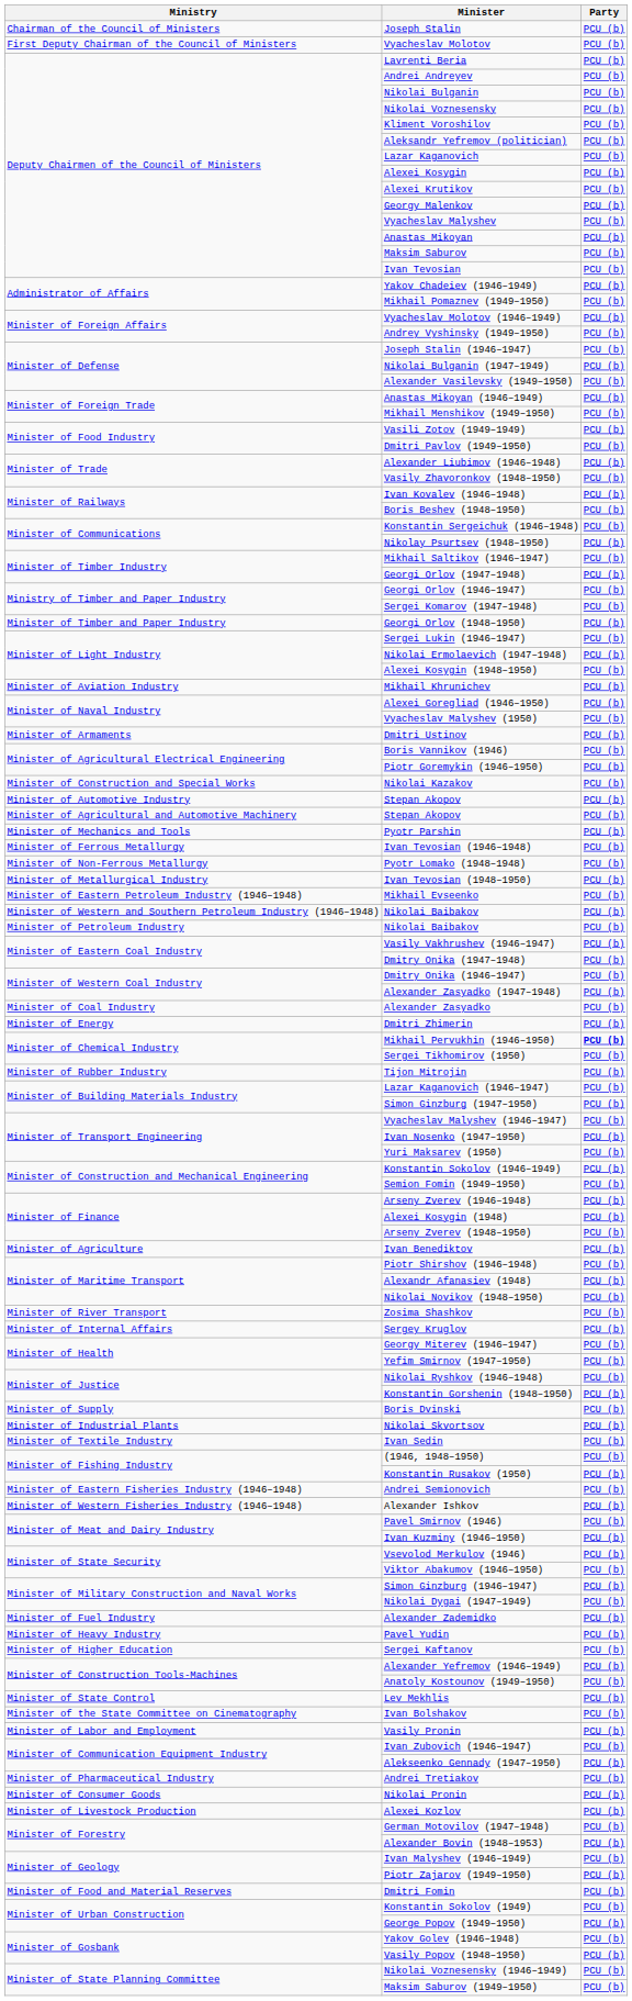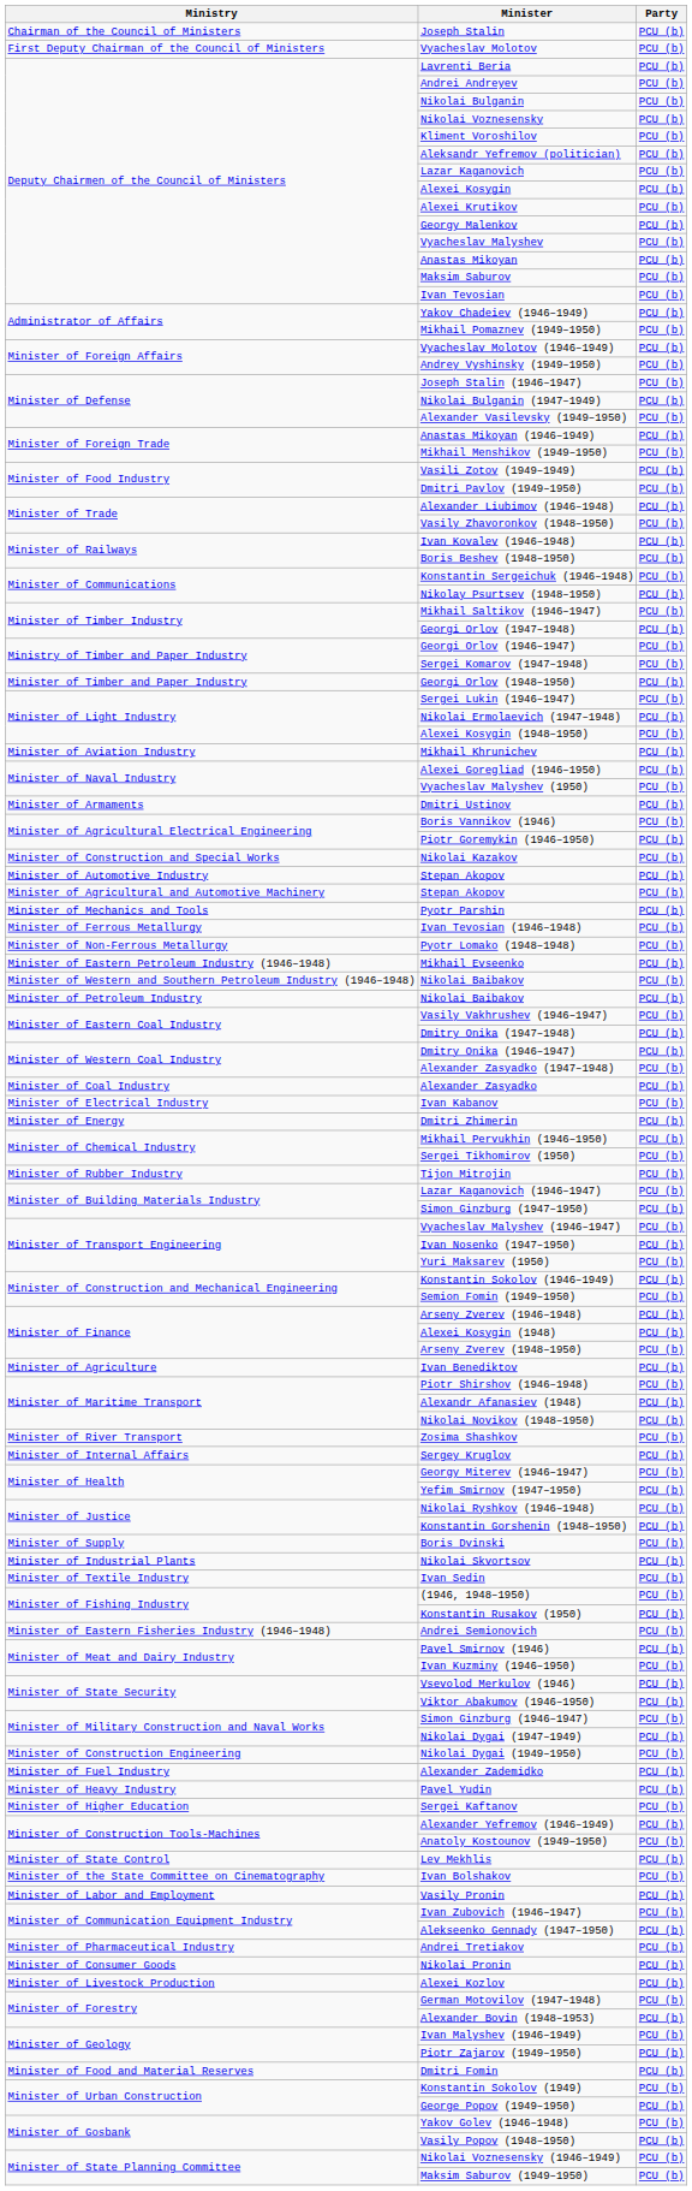 <table class="wikitable">
 <tr>
 <th>Ministry</th>
 <th>Minister</th>
 <th>Party</th>
 </tr>
 <tr>
 <td><a href='#'>Chairman of the Council of Ministers</a></td>
 <td><a href='#'>Joseph Stalin</a></td>
 <td><a href='#'>PCU (b)</a></td>
 </tr>
 <tr>
 <td><a href='#'>First Deputy Chairman of the Council of Ministers</a></td>
 <td><a href='#'>Vyacheslav Molotov</a></td>
 <td><a href='#'>PCU (b)</a></td>
 </tr>
 <tr>
 <td rowspan="14"><a href='#'>Deputy Chairmen of the Council of Ministers</a></td>
 <td><a href='#'>Lavrenti Beria</a></td>
 <td><a href='#'>PCU (b)</a></td>
 </tr>
 <tr>
 <td><a href='#'>Andrei Andreyev</a></td>
 <td><a href='#'>PCU (b)</a></td>
 </tr>
 <tr>
 <td><a href='#'>Nikolai Bulganin</a></td>
 <td><a href='#'>PCU (b)</a></td>
 </tr>
 <tr>
 <td><a href='#'>Nikolai Voznesensky</a></td>
 <td><a href='#'>PCU (b)</a></td>
 </tr>
 <tr>
 <td><a href='#'>Kliment Voroshilov</a></td>
 <td><a href='#'>PCU (b)</a></td>
 </tr>
 <tr>
 <td><a href='#'>Aleksandr Yefremov (politician)</a></td>
 <td><a href='#'>PCU (b)</a></td>
 </tr>
 <tr>
 <td><a href='#'>Lazar Kaganovich</a></td>
 <td><a href='#'>PCU (b)</a></td>
 </tr>
 <tr>
 <td><a href='#'>Alexei Kosygin</a></td>
 <td><a href='#'>PCU (b)</a></td>
 </tr>
 <tr>
 <td><a href='#'>Alexei Krutikov</a></td>
 <td><a href='#'>PCU (b)</a></td>
 </tr>
 <tr>
 <td><a href='#'>Georgy Malenkov</a></td>
 <td><a href='#'>PCU (b)</a></td>
 </tr>
 <tr>
 <td><a href='#'>Vyacheslav Malyshev</a></td>
 <td><a href='#'>PCU (b)</a></td>
 </tr>
 <tr>
 <td><a href='#'>Anastas Mikoyan</a></td>
 <td><a href='#'>PCU (b)</a></td>
 </tr>
 <tr>
 <td><a href='#'>Maksim Saburov</a></td>
 <td><a href='#'>PCU (b)</a></td>
 </tr>
 <tr>
 <td><a href='#'>Ivan Tevosian</a></td>
 <td><a href='#'>PCU (b)</a></td>
 </tr>
 <tr>
 <td rowspan="2"><a href='#'>Administrator of Affairs</a></td>
 <td><a href='#'>Yakov Chadeiev</a> (1946–1949)</td>
 <td><a href='#'>PCU (b)</a></td>
 </tr>
 <tr>
 <td><a href='#'>Mikhail Pomaznev</a> (1949–1950)</td>
 <td><a href='#'>PCU (b)</a></td>
 </tr>
 <tr>
 <td rowspan="2"><a href='#'>Minister of Foreign Affairs</a></td>
 <td><a href='#'>Vyacheslav Molotov</a> (1946–1949)</td>
 <td><a href='#'>PCU (b)</a></td>
 </tr>
 <tr>
 <td><a href='#'>Andrey Vyshinsky</a> (1949–1950)</td>
 <td><a href='#'>PCU (b)</a></td>
 </tr>
 <tr>
 <td rowspan="3"><a href='#'>Minister of Defense</a></td>
 <td><a href='#'>Joseph Stalin</a> (1946–1947)</td>
 <td><a href='#'>PCU (b)</a></td>
 </tr>
 <tr>
 <td><a href='#'>Nikolai Bulganin</a> (1947–1949)</td>
 <td><a href='#'>PCU (b)</a></td>
 </tr>
 <tr>
 <td><a href='#'>Alexander Vasilevsky</a> (1949–1950)</td>
 <td><a href='#'>PCU (b)</a></td>
 </tr>
 <tr>
 <td rowspan="2"><a href='#'>Minister of Foreign Trade</a></td>
 <td><a href='#'>Anastas Mikoyan</a> (1946–1949)</td>
 <td><a href='#'>PCU (b)</a></td>
 </tr>
 <tr>
 <td><a href='#'>Mikhail Menshikov</a> (1949–1950)</td>
 <td><a href='#'>PCU (b)</a></td>
 </tr>
 <tr>
 <td rowspan="2"><a href='#'>Minister of Food Industry</a></td>
 <td><a href='#'>Vasili Zotov</a> (1949–1949)</td>
 <td><a href='#'>PCU (b)</a></td>
 </tr>
 <tr>
 <td><a href='#'>Dmitri Pavlov</a> (1949–1950)</td>
 <td><a href='#'>PCU (b)</a></td>
 </tr>
 <tr>
 <td rowspan="2"><a href='#'>Minister of Trade</a></td>
 <td><a href='#'>Alexander Liubimov</a> (1946–1948)</td>
 <td><a href='#'>PCU (b)</a></td>
 </tr>
 <tr>
 <td><a href='#'>Vasily Zhavoronkov</a> (1948–1950)</td>
 <td><a href='#'>PCU (b)</a></td>
 </tr>
 <tr>
 <td rowspan="2"><a href='#'>Minister of Railways</a></td>
 <td><a href='#'>Ivan Kovalev</a> (1946–1948)</td>
 <td><a href='#'>PCU (b)</a></td>
 </tr>
 <tr>
 <td><a href='#'>Boris Beshev</a> (1948–1950)</td>
 <td><a href='#'>PCU (b)</a></td>
 </tr>
 <tr>
 <td rowspan="2"><a href='#'>Minister of Communications</a></td>
 <td><a href='#'>Konstantin Sergeichuk</a> (1946–1948)</td>
 <td><a href='#'>PCU (b)</a></td>
 </tr>
 <tr>
 <td><a href='#'>Nikolay Psurtsev</a> (1948–1950)</td>
 <td><a href='#'>PCU (b)</a></td>
 </tr>
 <tr>
 <td rowspan="2"><a href='#'>Minister of Timber Industry</a></td>
 <td><a href='#'>Mikhail Saltikov</a> (1946–1947)</td>
 <td><a href='#'>PCU (b)</a></td>
 </tr>
 <tr>
 <td><a href='#'>Georgi Orlov</a> (1947–1948)</td>
 <td><a href='#'>PCU (b)</a></td>
 </tr>
 <tr>
 <td rowspan="2"><a href='#'>Ministry of Timber and Paper Industry</a></td>
 <td><a href='#'>Georgi Orlov</a> (1946–1947)</td>
 <td><a href='#'>PCU (b)</a></td>
 </tr>
 <tr>
 <td><a href='#'>Sergei Komarov</a> (1947–1948)</td>
 <td><a href='#'>PCU (b)</a></td>
 </tr>
 <tr>
 <td><a href='#'>Minister of Timber and Paper Industry</a></td>
 <td><a href='#'>Georgi Orlov</a> (1948–1950)</td>
 <td><a href='#'>PCU (b)</a></td>
 </tr>
 <tr>
 <td rowspan="3"><a href='#'>Minister of Light Industry</a></td>
 <td><a href='#'>Sergei Lukin</a> (1946–1947)</td>
 <td><a href='#'>PCU (b)</a></td>
 </tr>
 <tr>
 <td><a href='#'>Nikolai Ermolaevich</a> (1947–1948)</td>
 <td><a href='#'>PCU (b)</a></td>
 </tr>
 <tr>
 <td><a href='#'>Alexei Kosygin</a> (1948–1950)</td>
 <td><a href='#'>PCU (b)</a></td>
 </tr>
 <tr>
 <td><a href='#'>Minister of Aviation Industry</a></td>
 <td><a href='#'>Mikhail Khrunichev</a></td>
 <td><a href='#'>PCU (b)</a></td>
 </tr>
 <tr>
 <td rowspan="2"><a href='#'>Minister of Naval Industry</a></td>
 <td><a href='#'>Alexei Goregliad</a> (1946–1950)</td>
 <td><a href='#'>PCU (b)</a></td>
 </tr>
 <tr>
 <td><a href='#'>Vyacheslav Malyshev</a> (1950)</td>
 <td><a href='#'>PCU (b)</a></td>
 </tr>
 <tr>
 <td><a href='#'>Minister of Armaments</a></td>
 <td><a href='#'>Dmitri Ustinov</a></td>
 <td><a href='#'>PCU (b)</a></td>
 </tr>
 <tr>
 <td rowspan="2"><a href='#'>Minister of Agricultural Electrical Engineering</a></td>
 <td><a href='#'>Boris Vannikov</a> (1946)</td>
 <td><a href='#'>PCU (b)</a></td>
 </tr>
 <tr>
 <td><a href='#'>Piotr Goremykin</a> (1946–1950)</td>
 <td><a href='#'>PCU (b)</a></td>
 </tr>
 <tr>
 <td><a href='#'>Minister of Construction and Special Works</a></td>
 <td><a href='#'>Nikolai Kazakov</a></td>
 <td><a href='#'>PCU (b)</a></td>
 </tr>
 <tr>
 <td><a href='#'>Minister of Automotive Industry</a></td>
 <td><a href='#'>Stepan Akopov</a></td>
 <td><a href='#'>PCU (b)</a></td>
 </tr>
 <tr>
 <td><a href='#'>Minister of Agricultural and Automotive Machinery</a></td>
 <td><a href='#'>Stepan Akopov</a></td>
 <td><a href='#'>PCU (b)</a></td>
 </tr>
 <tr>
 <td><a href='#'>Minister of Mechanics and Tools</a></td>
 <td><a href='#'>Pyotr Parshin</a></td>
 <td><a href='#'>PCU (b)</a></td>
 </tr>
 <tr>
 <td><a href='#'>Minister of Ferrous Metallurgy</a></td>
 <td><a href='#'>Ivan Tevosian</a> (1946–1948)</td>
 <td><a href='#'>PCU (b)</a></td>
 </tr>
 <tr>
 <td><a href='#'>Minister of Non-Ferrous Metallurgy</a></td>
 <td><a href='#'>Pyotr Lomako</a> (1948–1948)</td>
 <td><a href='#'>PCU (b)</a></td>
 </tr>
 <tr>
-<td><a href='#'>Minister of Metallurgical Industry</a></td>
-<td><a href='#'>Ivan Tevosian</a> (1948–1950)</td>
-<td><a href='#'>PCU (b)</a></td>
-</tr>
-<tr>
 <td><a href='#'>Minister of Eastern Petroleum Industry</a> (1946–1948)</td>
 <td><a href='#'>Mikhail Evseenko</a></td>
 <td><a href='#'>PCU (b)</a></td>
 </tr>
 <tr>
 <td><a href='#'>Minister of Western and Southern Petroleum Industry</a> (1946–1948)</td>
 <td><a href='#'>Nikolai Baibakov</a></td>
 <td><a href='#'>PCU (b)</a></td>
 </tr>
 <tr>
 <td><a href='#'>Minister of Petroleum Industry</a></td>
 <td><a href='#'>Nikolai Baibakov</a></td>
 <td><a href='#'>PCU (b)</a></td>
 </tr>
 <tr>
 <td rowspan="2"><a href='#'>Minister of Eastern Coal Industry</a></td>
 <td><a href='#'>Vasily Vakhrushev</a> (1946–1947)</td>
 <td><a href='#'>PCU (b)</a></td>
 </tr>
 <tr>
 <td><a href='#'>Dmitry Onika</a> (1947–1948)</td>
 <td><a href='#'>PCU (b)</a></td>
 </tr>
 <tr>
 <td rowspan="2"><a href='#'>Minister of Western Coal Industry</a></td>
 <td><a href='#'>Dmitry Onika</a> (1946–1947)</td>
 <td><a href='#'>PCU (b)</a></td>
 </tr>
 <tr>
 <td><a href='#'>Alexander Zasyadko</a> (1947–1948)</td>
 <td><a href='#'>PCU (b)</a></td>
 </tr>
 <tr>
 <td><a href='#'>Minister of Coal Industry</a></td>
 <td><a href='#'>Alexander Zasyadko</a></td>
 <td><a href='#'>PCU (b)</a></td>
 </tr>
 <tr>
+<td><a href='#'>Minister of Electrical Industry</a></td>
+<td><a href='#'>Ivan Kabanov</a></td>
+<td><a href='#'>PCU (b)</a></td>
+</tr>
+<tr>
 <td><a href='#'>Minister of Energy</a></td>
 <td><a href='#'>Dmitri Zhimerin</a></td>
 <td><a href='#'>PCU (b)</a></td>
 </tr>
 <tr>
 <td rowspan="2"><a href='#'>Minister of Chemical Industry</a></td>
 <td><a href='#'>Mikhail Pervukhin</a> (1946–1950)</td>
-<td><strong><a href='#'>PCU (b)</a></strong></td>
+<td><a href='#'>PCU (b)</a></td>
 </tr>
 <tr>
 <td><a href='#'>Sergei Tikhomirov</a> (1950)</td>
 <td><a href='#'>PCU (b)</a></td>
 </tr>
 <tr>
 <td><a href='#'>Minister of Rubber Industry</a></td>
 <td><a href='#'>Tijon Mitrojin</a></td>
 <td><a href='#'>PCU (b)</a></td>
 </tr>
 <tr>
 <td rowspan="2"><a href='#'>Minister of Building Materials Industry</a></td>
 <td><a href='#'>Lazar Kaganovich</a> (1946–1947)</td>
 <td><a href='#'>PCU (b)</a></td>
 </tr>
 <tr>
 <td><a href='#'>Simon Ginzburg</a> (1947–1950)</td>
 <td><a href='#'>PCU (b)</a></td>
 </tr>
 <tr>
 <td rowspan="3"><a href='#'>Minister of Transport Engineering</a></td>
 <td><a href='#'>Vyacheslav Malyshev</a> (1946–1947)</td>
 <td><a href='#'>PCU (b)</a></td>
 </tr>
 <tr>
 <td><a href='#'>Ivan Nosenko</a> (1947–1950)</td>
 <td><a href='#'>PCU (b)</a></td>
 </tr>
 <tr>
 <td><a href='#'>Yuri Maksarev</a> (1950)</td>
 <td><a href='#'>PCU (b)</a></td>
 </tr>
 <tr>
 <td rowspan="2"><a href='#'>Minister of Construction and Mechanical Engineering</a></td>
 <td><a href='#'>Konstantin Sokolov</a> (1946–1949)</td>
 <td><a href='#'>PCU (b)</a></td>
 </tr>
 <tr>
 <td><a href='#'>Semion Fomin</a> (1949–1950)</td>
 <td><a href='#'>PCU (b)</a></td>
 </tr>
 <tr>
 <td rowspan="3"><a href='#'>Minister of Finance</a></td>
 <td><a href='#'>Arseny Zverev</a> (1946–1948)</td>
 <td><a href='#'>PCU (b)</a></td>
 </tr>
 <tr>
 <td><a href='#'>Alexei Kosygin</a> (1948)</td>
 <td><a href='#'>PCU (b)</a></td>
 </tr>
 <tr>
 <td><a href='#'>Arseny Zverev</a> (1948–1950)</td>
 <td><a href='#'>PCU (b)</a></td>
 </tr>
 <tr>
 <td><a href='#'>Minister of Agriculture</a></td>
 <td><a href='#'>Ivan Benediktov</a></td>
 <td><a href='#'>PCU (b)</a></td>
 </tr>
 <tr>
 <td rowspan="3"><a href='#'>Minister of Maritime Transport</a></td>
 <td><a href='#'>Piotr Shirshov</a> (1946–1948)</td>
 <td><a href='#'>PCU (b)</a></td>
 </tr>
 <tr>
 <td><a href='#'>Alexandr Afanasiev</a> (1948)</td>
 <td><a href='#'>PCU (b)</a></td>
 </tr>
 <tr>
 <td><a href='#'>Nikolai Novikov</a> (1948–1950)</td>
 <td><a href='#'>PCU (b)</a></td>
 </tr>
 <tr>
 <td><a href='#'>Minister of River Transport</a></td>
 <td><a href='#'>Zosima Shashkov</a></td>
 <td><a href='#'>PCU (b)</a></td>
 </tr>
 <tr>
 <td><a href='#'>Minister of Internal Affairs</a></td>
 <td><a href='#'>Sergey Kruglov</a></td>
 <td><a href='#'>PCU (b)</a></td>
 </tr>
 <tr>
 <td rowspan="2"><a href='#'>Minister of Health</a></td>
 <td><a href='#'>Georgy Miterev</a> (1946–1947)</td>
 <td><a href='#'>PCU (b)</a></td>
 </tr>
 <tr>
 <td><a href='#'>Yefim Smirnov</a> (1947–1950)</td>
 <td><a href='#'>PCU (b)</a></td>
 </tr>
 <tr>
 <td rowspan="2"><a href='#'>Minister of Justice</a></td>
 <td><a href='#'>Nikolai Ryshkov</a> (1946–1948)</td>
 <td><a href='#'>PCU (b)</a></td>
 </tr>
 <tr>
 <td><a href='#'>Konstantin Gorshenin</a> (1948–1950)</td>
 <td><a href='#'>PCU (b)</a></td>
 </tr>
 <tr>
 <td><a href='#'>Minister of Supply</a></td>
 <td><a href='#'>Boris Dvinski</a></td>
 <td><a href='#'>PCU (b)</a></td>
 </tr>
 <tr>
 <td><a href='#'>Minister of Industrial Plants</a></td>
 <td><a href='#'>Nikolai Skvortsov</a></td>
 <td><a href='#'>PCU (b)</a></td>
 </tr>
 <tr>
 <td><a href='#'>Minister of Textile Industry</a></td>
 <td><a href='#'>Ivan Sedin</a></td>
 <td><a href='#'>PCU (b)</a></td>
 </tr>
 <tr>
 <td rowspan="2"><a href='#'>Minister of Fishing Industry</a></td>
 <td> (1946, 1948–1950)</td>
 <td><a href='#'>PCU (b)</a></td>
 </tr>
 <tr>
 <td><a href='#'>Konstantin Rusakov</a> (1950)</td>
 <td><a href='#'>PCU (b)</a></td>
 </tr>
 <tr>
 <td><a href='#'>Minister of Eastern Fisheries Industry</a> (1946–1948)</td>
 <td><a href='#'>Andrei Semionovich</a></td>
 <td><a href='#'>PCU (b)</a></td>
 </tr>
 <tr>
-<td><a href='#'>Minister of Western Fisheries Industry</a> (1946–1948)</td>
-<td>Alexander Ishkov</td>
-<td><a href='#'>PCU (b)</a></td>
-</tr>
-<tr>
 <td rowspan="2"><a href='#'>Minister of Meat and Dairy Industry</a></td>
 <td><a href='#'>Pavel Smirnov</a> (1946)</td>
 <td><a href='#'>PCU (b)</a></td>
 </tr>
 <tr>
 <td><a href='#'>Ivan Kuzminy</a> (1946–1950)</td>
 <td><a href='#'>PCU (b)</a></td>
 </tr>
 <tr>
 <td rowspan="2"><a href='#'>Minister of State Security</a></td>
 <td><a href='#'>Vsevolod Merkulov</a> (1946)</td>
 <td><a href='#'>PCU (b)</a></td>
 </tr>
 <tr>
 <td><a href='#'>Viktor Abakumov</a> (1946–1950)</td>
 <td><a href='#'>PCU (b)</a></td>
 </tr>
 <tr>
 <td rowspan="2"><a href='#'>Minister of Military Construction and Naval Works</a></td>
 <td><a href='#'>Simon Ginzburg</a> (1946–1947)</td>
 <td><a href='#'>PCU (b)</a></td>
 </tr>
 <tr>
 <td><a href='#'>Nikolai Dygai</a> (1947–1949)</td>
+<td><a href='#'>PCU (b)</a></td>
+</tr>
+<tr>
+<td><a href='#'>Minister of Construction Engineering</a></td>
+<td><a href='#'>Nikolai Dygai</a> (1949–1950)</td>
 <td><a href='#'>PCU (b)</a></td>
 </tr>
 <tr>
 <td><a href='#'>Minister of Fuel Industry</a></td>
 <td><a href='#'>Alexander Zademidko</a></td>
 <td><a href='#'>PCU (b)</a></td>
 </tr>
 <tr>
 <td><a href='#'>Minister of Heavy Industry</a></td>
 <td><a href='#'>Pavel Yudin</a></td>
 <td><a href='#'>PCU (b)</a></td>
 </tr>
 <tr>
 <td><a href='#'>Minister of Higher Education</a></td>
 <td><a href='#'>Sergei Kaftanov</a></td>
 <td><a href='#'>PCU (b)</a></td>
 </tr>
 <tr>
 <td rowspan="2"><a href='#'>Minister of Construction Tools-Machines</a></td>
 <td><a href='#'>Alexander Yefremov</a> (1946–1949)</td>
 <td><a href='#'>PCU (b)</a></td>
 </tr>
 <tr>
 <td><a href='#'>Anatoly Kostounov</a> (1949–1950)</td>
 <td><a href='#'>PCU (b)</a></td>
 </tr>
 <tr>
 <td><a href='#'>Minister of State Control</a></td>
 <td><a href='#'>Lev Mekhlis</a></td>
 <td><a href='#'>PCU (b)</a></td>
 </tr>
 <tr>
 <td><a href='#'>Minister of the State Committee on Cinematography</a></td>
 <td><a href='#'>Ivan Bolshakov</a></td>
 <td><a href='#'>PCU (b)</a></td>
 </tr>
 <tr>
 <td><a href='#'>Minister of Labor and Employment</a></td>
 <td><a href='#'>Vasily Pronin</a></td>
 <td><a href='#'>PCU (b)</a></td>
 </tr>
 <tr>
 <td rowspan="2"><a href='#'>Minister of Communication Equipment Industry</a></td>
 <td><a href='#'>Ivan Zubovich</a> (1946–1947)</td>
 <td><a href='#'>PCU (b)</a></td>
 </tr>
 <tr>
 <td><a href='#'>Alekseenko Gennady</a> (1947–1950)</td>
 <td><a href='#'>PCU (b)</a></td>
 </tr>
 <tr>
 <td><a href='#'>Minister of Pharmaceutical Industry</a></td>
 <td><a href='#'>Andrei Tretiakov</a></td>
 <td><a href='#'>PCU (b)</a></td>
 </tr>
 <tr>
 <td><a href='#'>Minister of Consumer Goods</a></td>
 <td><a href='#'>Nikolai Pronin</a></td>
 <td><a href='#'>PCU (b)</a></td>
 </tr>
 <tr>
 <td><a href='#'>Minister of Livestock Production</a></td>
 <td><a href='#'>Alexei Kozlov</a></td>
 <td><a href='#'>PCU (b)</a></td>
 </tr>
 <tr>
 <td rowspan="2"><a href='#'>Minister of Forestry</a></td>
 <td><a href='#'>German Motovilov</a> (1947–1948)</td>
 <td><a href='#'>PCU (b)</a></td>
 </tr>
 <tr>
 <td><a href='#'>Alexander Bovin</a> (1948–1953)</td>
 <td><a href='#'>PCU (b)</a></td>
 </tr>
 <tr>
 <td rowspan="2"><a href='#'>Minister of Geology</a></td>
 <td><a href='#'>Ivan Malyshev</a> (1946–1949)</td>
 <td><a href='#'>PCU (b)</a></td>
 </tr>
 <tr>
 <td><a href='#'>Piotr Zajarov</a> (1949–1950)</td>
 <td><a href='#'>PCU (b)</a></td>
 </tr>
 <tr>
 <td><a href='#'>Minister of Food and Material Reserves</a></td>
 <td><a href='#'>Dmitri Fomin</a></td>
 <td><a href='#'>PCU (b)</a></td>
 </tr>
 <tr>
 <td rowspan="2"><a href='#'>Minister of Urban Construction</a></td>
 <td><a href='#'>Konstantin Sokolov</a> (1949)</td>
 <td><a href='#'>PCU (b)</a></td>
 </tr>
 <tr>
 <td><a href='#'>George Popov</a> (1949–1950)</td>
 <td><a href='#'>PCU (b)</a></td>
 </tr>
 <tr>
 <td rowspan="2"><a href='#'>Minister of Gosbank</a></td>
 <td><a href='#'>Yakov Golev</a> (1946–1948)</td>
 <td><a href='#'>PCU (b)</a></td>
 </tr>
 <tr>
 <td><a href='#'>Vasily Popov</a> (1948–1950)</td>
 <td><a href='#'>PCU (b)</a></td>
 </tr>
 <tr>
 <td rowspan="2"><a href='#'>Minister of State Planning Committee</a></td>
 <td><a href='#'>Nikolai Voznesensky</a> (1946–1949)</td>
 <td><a href='#'>PCU (b)</a></td>
 </tr>
 <tr>
 <td><a href='#'>Maksim Saburov</a> (1949–1950)</td>
 <td><a href='#'>PCU (b)</a></td>
 </tr>
 </table>
